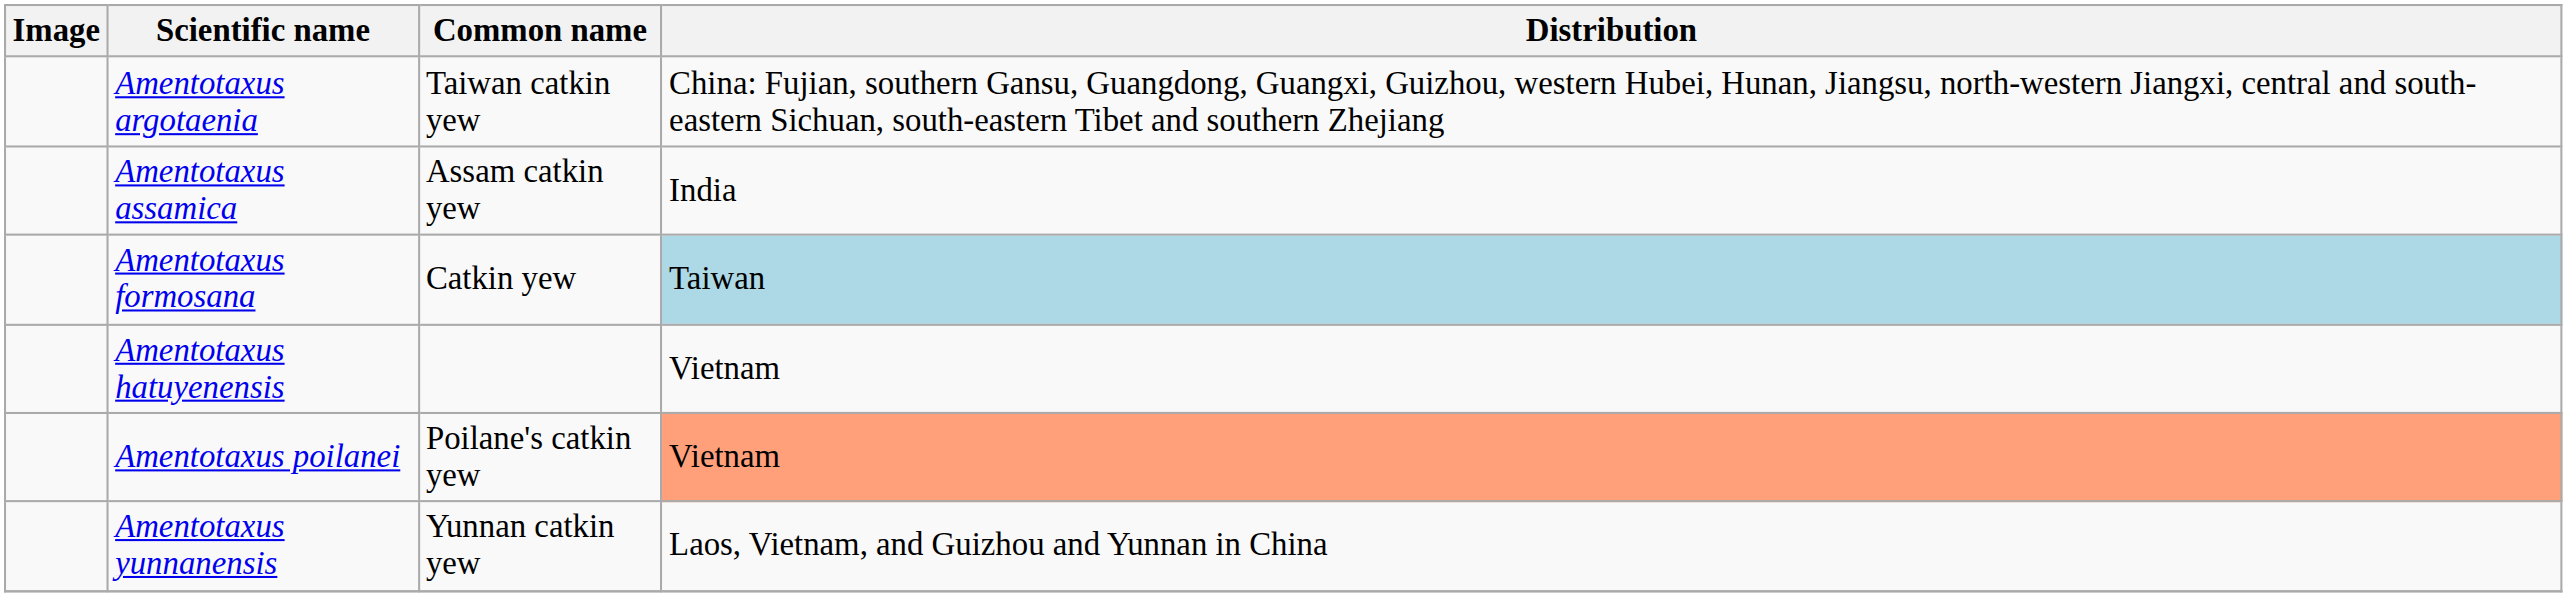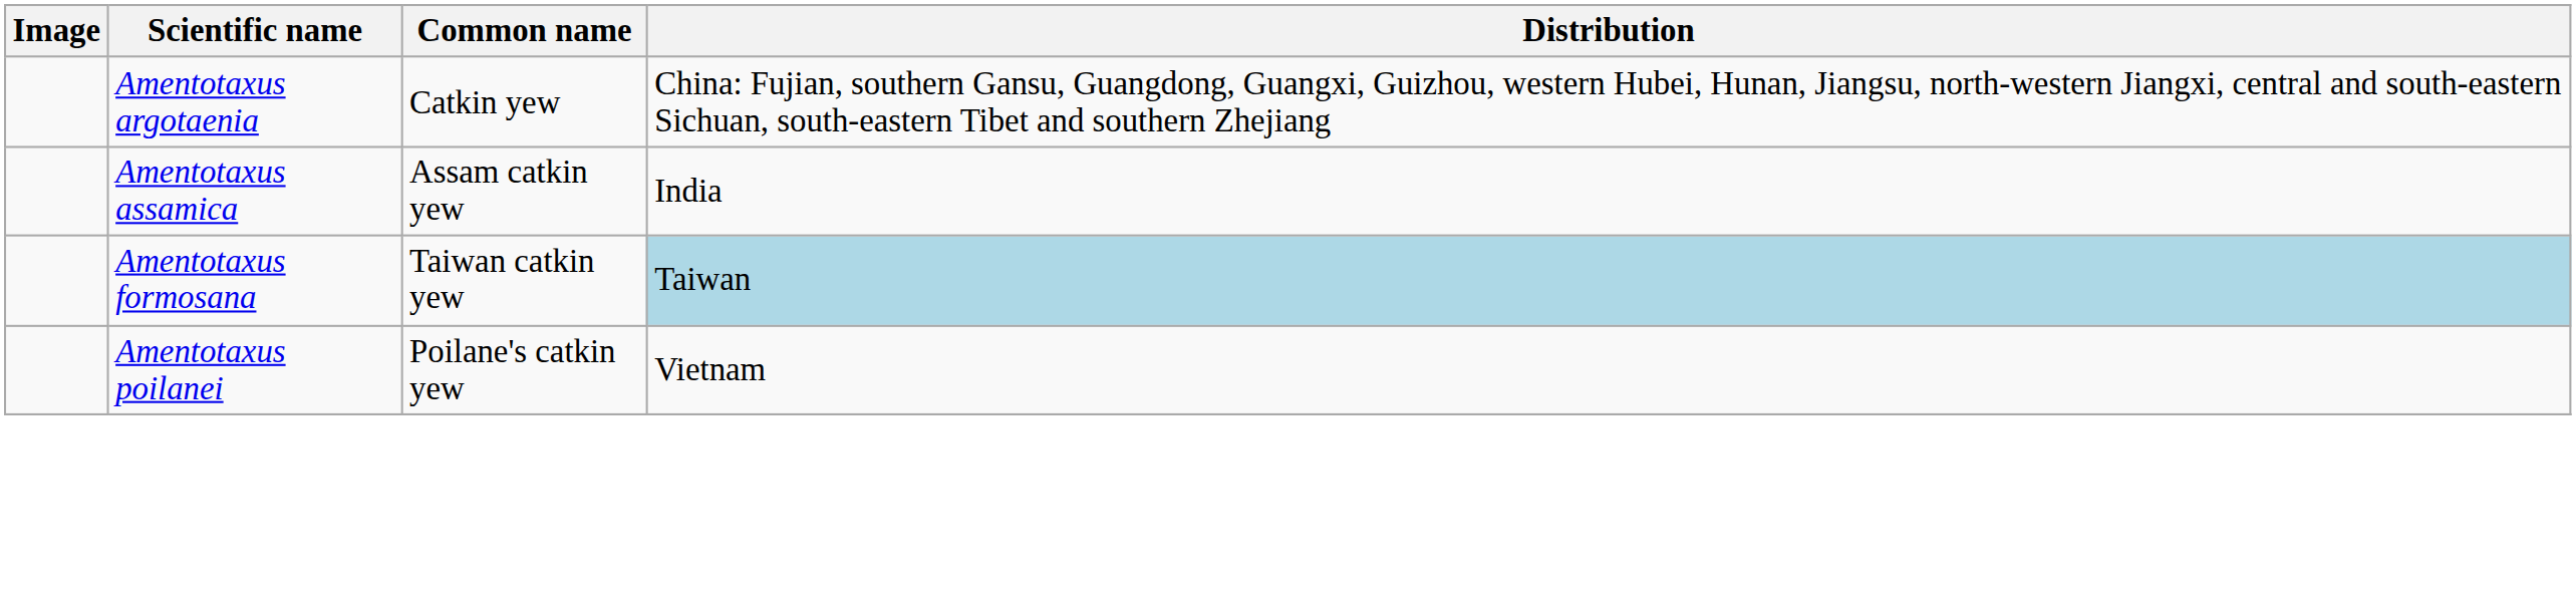 <table class="wikitable">
 <tr>
 <th>Image</th>
 <th>Scientific name</th>
 <th>Common name</th>
 <th>Distribution</th>
 </tr>
 <tr>
 <td></td>
 <td><em><a href='#'>Amentotaxus argotaenia</a></em></td>
-<td>Taiwan catkin yew</td>
+<td>Catkin yew</td>
 <td>China: Fujian, southern Gansu, Guangdong, Guangxi, Guizhou, western Hubei, Hunan, Jiangsu, north-western Jiangxi, central and south-eastern Sichuan, south-eastern Tibet and southern Zhejiang</td>
 </tr>
 <tr>
 <td></td>
 <td><em><a href='#'>Amentotaxus assamica</a></em></td>
 <td>Assam catkin yew</td>
 <td>India</td>
 </tr>
 <tr>
 <td></td>
 <td><em><a href='#'>Amentotaxus formosana</a></em></td>
-<td>Catkin yew</td>
+<td>Taiwan catkin yew</td>
 <td style="background: lightblue;">Taiwan</td>
-</tr>
-<tr>
-<td></td>
-<td><em><a href='#'>Amentotaxus hatuyenensis</a></em></td>
-<td></td>
-<td>Vietnam</td>
 </tr>
 <tr>
 <td></td>
 <td><em><a href='#'>Amentotaxus poilanei</a></em></td>
 <td>Poilane's catkin yew</td>
-<td style="background: lightsalmon;">Vietnam</td>
-</tr>
-<tr>
-<td></td>
-<td><em><a href='#'>Amentotaxus yunnanensis</a></em></td>
-<td>Yunnan catkin yew</td>
-<td>Laos, Vietnam, and Guizhou and Yunnan in China</td>
+<td>Vietnam</td>
 </tr>
 <tr>
 </tr>
 </table>
